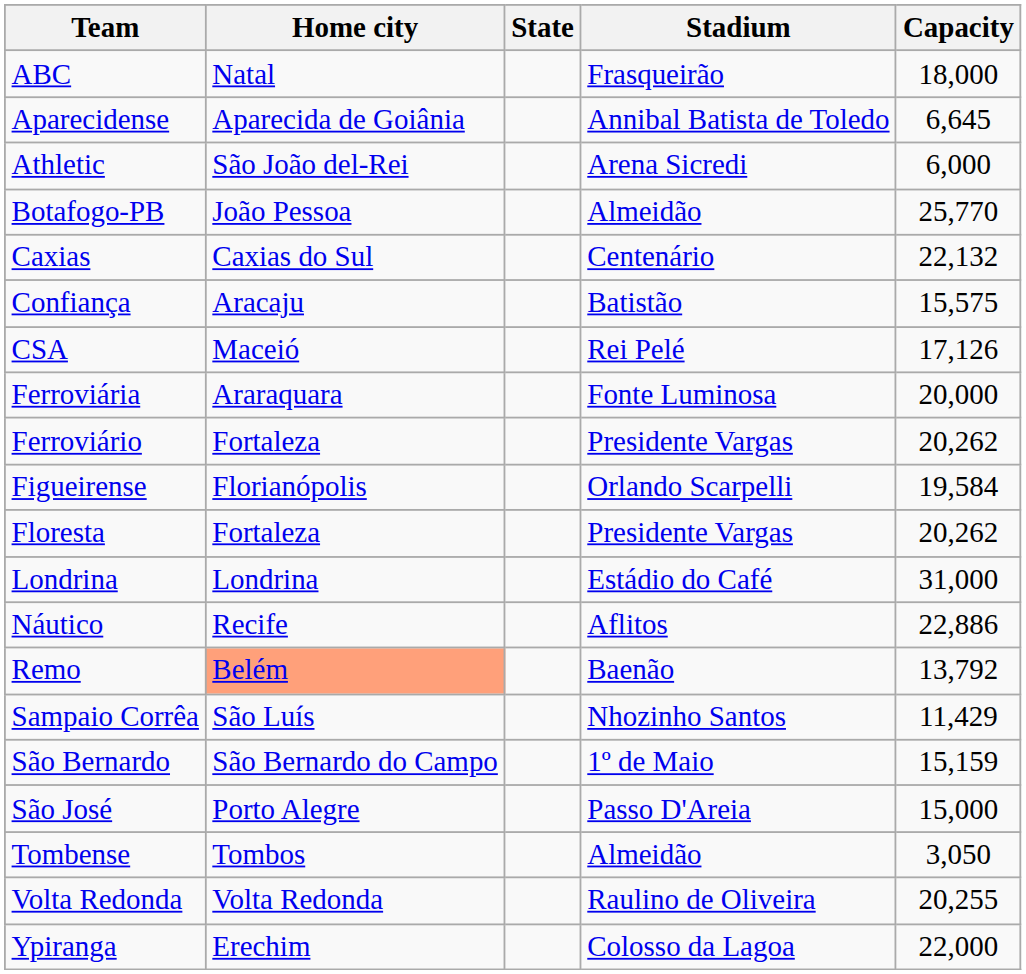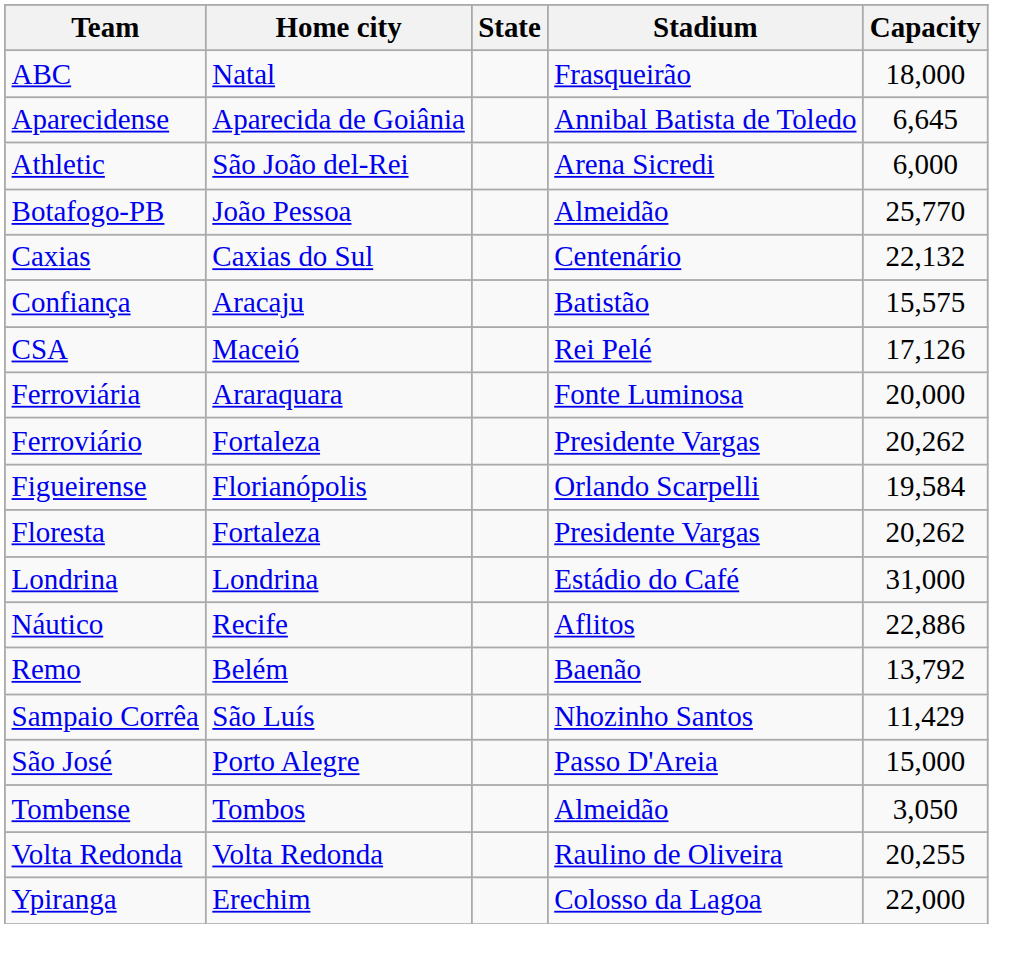 <table class="wikitable sortable" |>
 <tr>
 <th>Team</th>
 <th>Home city</th>
 <th>State</th>
 <th>Stadium</th>
 <th>Capacity</th>
 </tr>
 <tr>
 <td><a href='#'>ABC</a></td>
 <td><a href='#'>Natal</a></td>
 <td></td>
 <td><a href='#'>Frasqueirão</a></td>
 <td align=center>18,000</td>
 </tr>
 <tr>
 <td><a href='#'>Aparecidense</a></td>
 <td><a href='#'>Aparecida de Goiânia</a></td>
 <td></td>
 <td><a href='#'>Annibal Batista de Toledo</a></td>
 <td align=center>6,645</td>
 </tr>
 <tr>
 <td><a href='#'>Athletic</a></td>
 <td><a href='#'>São João del-Rei</a></td>
 <td></td>
 <td><a href='#'>Arena Sicredi</a></td>
 <td align=center>6,000</td>
 </tr>
 <tr>
 <td><a href='#'>Botafogo-PB</a></td>
 <td><a href='#'>João Pessoa</a></td>
 <td></td>
 <td><a href='#'>Almeidão</a></td>
 <td align=center>25,770</td>
 </tr>
 <tr>
 <td><a href='#'>Caxias</a></td>
 <td><a href='#'>Caxias do Sul</a></td>
 <td></td>
 <td><a href='#'>Centenário</a></td>
 <td align=center>22,132</td>
 </tr>
 <tr>
 <td><a href='#'>Confiança</a></td>
 <td><a href='#'>Aracaju</a></td>
 <td></td>
 <td><a href='#'>Batistão</a></td>
 <td align=center>15,575</td>
 </tr>
 <tr>
 <td><a href='#'>CSA</a></td>
 <td><a href='#'>Maceió</a></td>
 <td></td>
 <td><a href='#'>Rei Pelé</a></td>
 <td align=center>17,126</td>
 </tr>
 <tr>
 <td><a href='#'>Ferroviária</a></td>
 <td><a href='#'>Araraquara</a></td>
 <td></td>
 <td><a href='#'>Fonte Luminosa</a></td>
 <td align=center>20,000</td>
 </tr>
 <tr>
 <td><a href='#'>Ferroviário</a></td>
 <td><a href='#'>Fortaleza</a></td>
 <td></td>
 <td><a href='#'>Presidente Vargas</a></td>
 <td align=center>20,262</td>
 </tr>
 <tr>
 <td><a href='#'>Figueirense</a></td>
 <td><a href='#'>Florianópolis</a></td>
 <td></td>
 <td><a href='#'>Orlando Scarpelli</a></td>
 <td align=center>19,584</td>
 </tr>
 <tr>
 <td><a href='#'>Floresta</a></td>
 <td><a href='#'>Fortaleza</a></td>
 <td></td>
 <td><a href='#'>Presidente Vargas</a></td>
 <td align=center>20,262<br></td>
 </tr>
 <tr>
 <td><a href='#'>Londrina</a></td>
 <td><a href='#'>Londrina</a></td>
 <td></td>
 <td><a href='#'>Estádio do Café</a></td>
 <td align=center>31,000</td>
 </tr>
 <tr>
 <td><a href='#'>Náutico</a></td>
 <td><a href='#'>Recife</a></td>
 <td></td>
 <td><a href='#'>Aflitos</a></td>
 <td align=center>22,886</td>
 </tr>
 <tr>
 <td><a href='#'>Remo</a></td>
-<td style="background: lightsalmon;"><a href='#'>Belém</a></td>
+<td><a href='#'>Belém</a></td>
 <td></td>
 <td><a href='#'>Baenão</a></td>
 <td align=center>13,792</td>
 </tr>
 <tr>
 <td><a href='#'>Sampaio Corrêa</a></td>
 <td><a href='#'>São Luís</a></td>
 <td></td>
 <td><a href='#'>Nhozinho Santos</a></td>
 <td align=center>11,429<br></td>
-</tr>
-<tr>
-<td><a href='#'>São Bernardo</a></td>
-<td><a href='#'>São Bernardo do Campo</a></td>
-<td></td>
-<td><a href='#'>1º de Maio</a></td>
-<td align=center>15,159</td>
 </tr>
 <tr>
 <td><a href='#'>São José</a></td>
 <td><a href='#'>Porto Alegre</a></td>
 <td></td>
 <td><a href='#'>Passo D'Areia</a></td>
 <td align=center>15,000</td>
 </tr>
 <tr>
 <td><a href='#'>Tombense</a></td>
 <td><a href='#'>Tombos</a></td>
 <td></td>
 <td><a href='#'>Almeidão</a></td>
 <td align=center>3,050</td>
 </tr>
 <tr>
 <td><a href='#'>Volta Redonda</a></td>
 <td><a href='#'>Volta Redonda</a></td>
 <td></td>
 <td><a href='#'>Raulino de Oliveira</a></td>
 <td align=center>20,255</td>
 </tr>
 <tr>
 <td><a href='#'>Ypiranga</a></td>
 <td><a href='#'>Erechim</a></td>
 <td></td>
 <td><a href='#'>Colosso da Lagoa</a></td>
 <td align=center>22,000</td>
 </tr>
 <tr>
 </tr>
 </table>
